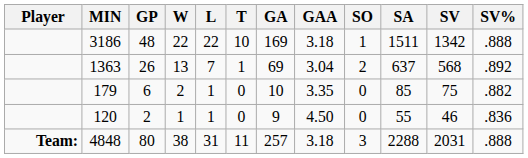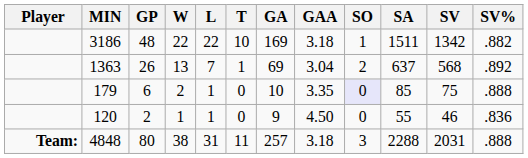 <table class="wikitable sortable" width="60%">
 <tr>
 <th bgcolor="#DDDDFF" width="10%">Player</th>
 <th width="3%" bgcolor="#DDDDFF" title="Minutes played">MIN</th>
 <th width="3%" bgcolor="#DDDDFF" title="Games played in">GP</th>
 <th width="3%" bgcolor="#DDDDFF" title="Games played in">W</th>
 <th width="3%" bgcolor="#DDDDFF"title="Games played in">L</th>
 <th width="3%" bgcolor="#DDDDFF" title="Ties">T</th>
 <th width="3%" bgcolor="#DDDDFF" title="Goals against">GA</th>
 <th width="3%" bgcolor="#DDDDFF" title="Goals against average">GAA</th>
 <th width="3%" bgcolor="#DDDDFF"title="Shut-outs">SO</th>
 <th width="3%" bgcolor="#DDDDFF" title="Shots against">SA</th>
 <th width="3%" bgcolor="#DDDDFF" title="Shots saved">SV</th>
 <th width="3%" bgcolor="#DDDDFF" title="Save percentage">SV%</th>
 </tr>
 <tr align="center">
 <td align="right"></td>
 <td>3186</td>
 <td>48</td>
 <td>22</td>
 <td>22</td>
 <td>10</td>
 <td>169</td>
 <td>3.18</td>
 <td>1</td>
 <td>1511</td>
 <td>1342</td>
-<td>.888</td>
+<td>.882</td>
 </tr>
 <tr align="center">
 <td align="right"></td>
 <td>1363</td>
 <td>26</td>
 <td>13</td>
 <td>7</td>
 <td>1</td>
 <td>69</td>
 <td>3.04</td>
 <td>2</td>
 <td>637</td>
 <td>568</td>
 <td>.892</td>
 </tr>
 <tr align="center">
 <td align="right"></td>
 <td>179</td>
 <td>6</td>
 <td>2</td>
 <td>1</td>
 <td>0</td>
 <td>10</td>
 <td>3.35</td>
-<td>0</td>
+<td style="background: lavender;">0</td>
 <td>85</td>
 <td>75</td>
-<td>.882</td>
+<td>.888</td>
 </tr>
 <tr align="center">
 <td align="right"></td>
 <td>120</td>
 <td>2</td>
 <td>1</td>
 <td>1</td>
 <td>0</td>
 <td>9</td>
 <td>4.50</td>
 <td>0</td>
 <td>55</td>
 <td>46</td>
 <td>.836</td>
 </tr>
 <tr align="center">
 <td align="right"><strong>Team:</strong></td>
 <td>4848</td>
 <td>80</td>
 <td>38</td>
 <td>31</td>
 <td>11</td>
 <td>257</td>
 <td>3.18</td>
 <td>3</td>
 <td>2288</td>
 <td>2031</td>
 <td>.888</td>
 </tr>
 </table>
